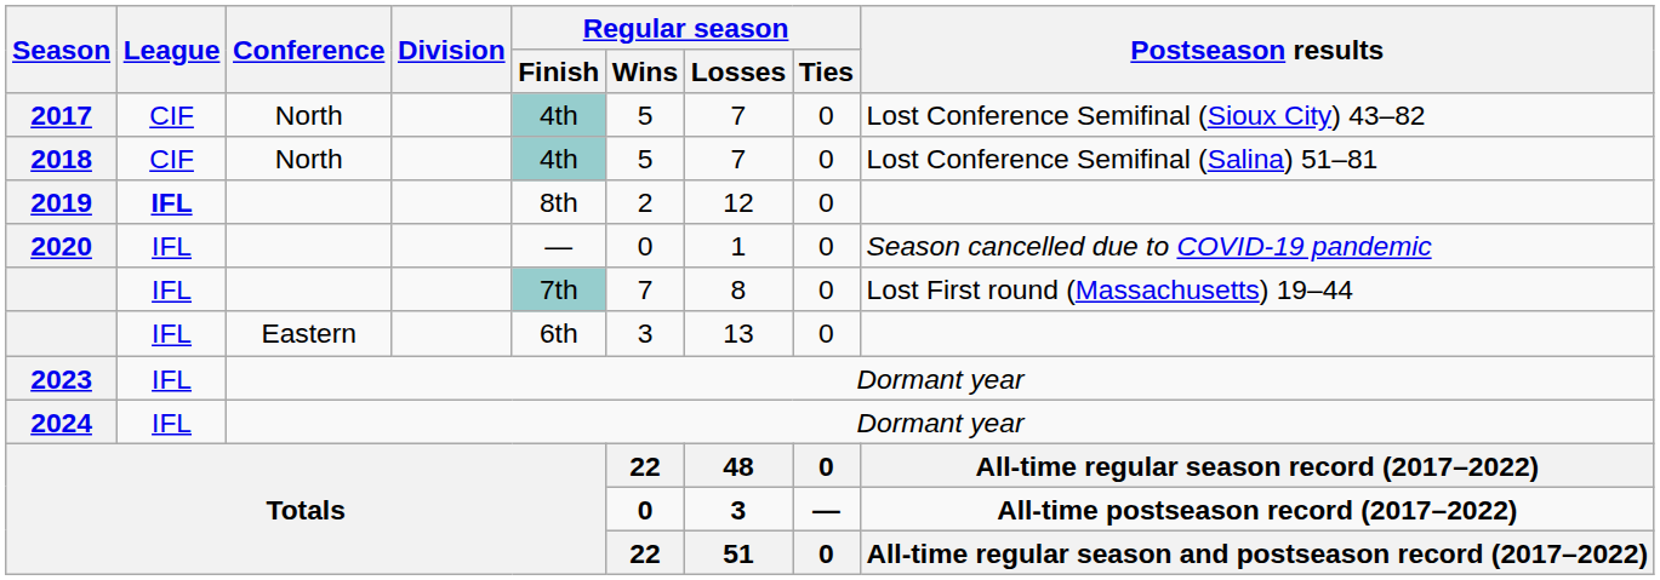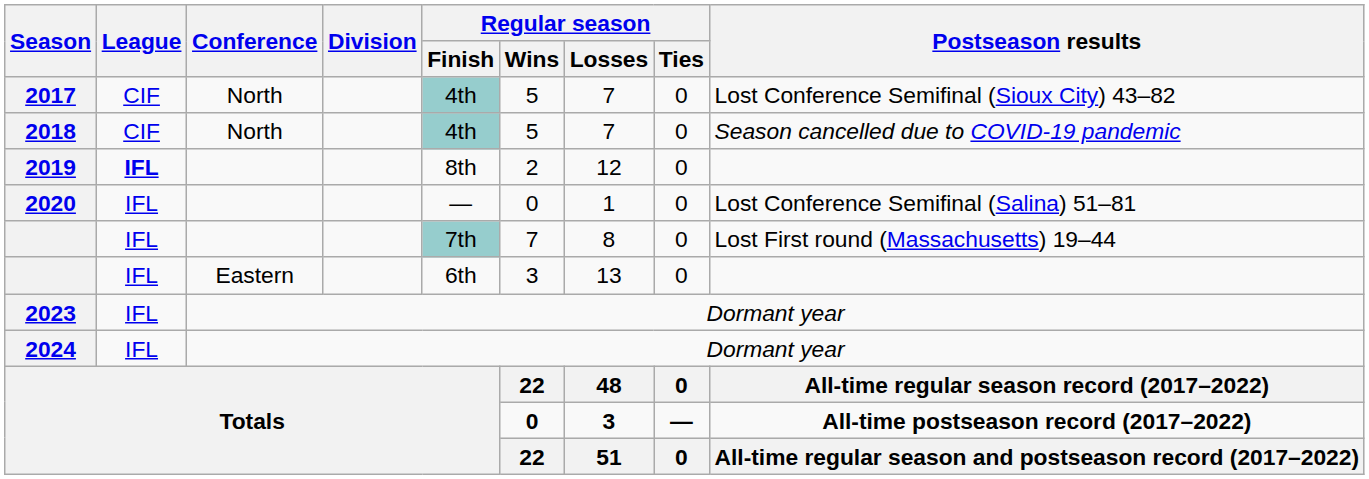 <table class="wikitable" style="text-align:center; font-size: 95%;">
 <tr>
 <th rowspan="2"><a href='#'>Season</a></th>
 <th rowspan="2"><a href='#'>League</a></th>
 <th rowspan="2"><a href='#'>Conference</a></th>
 <th rowspan="2"><a href='#'>Division</a></th>
 <th colspan="4"><a href='#'>Regular season</a></th>
 <th rowspan="2"><a href='#'>Postseason</a> results</th>
 </tr>
 <tr>
 <th>Finish</th>
 <th>Wins</th>
 <th>Losses</th>
 <th>Ties</th>
 </tr>
 <tr>
 <th><a href='#'>2017</a></th>
 <td><a href='#'>CIF</a></td>
 <td>North</td>
 <td></td>
 <td bgcolor=#96cdcd>4th</td>
 <td>5</td>
 <td>7</td>
 <td>0</td>
 <td style="text-align:left">Lost Conference Semifinal (<a href='#'>Sioux City</a>) 43–82</td>
 </tr>
 <tr>
 <th><a href='#'>2018</a></th>
 <td><a href='#'>CIF</a></td>
 <td>North</td>
 <td></td>
 <td bgcolor=#96cdcd>4th</td>
 <td>5</td>
 <td>7</td>
 <td>0</td>
-<td style="text-align:left">Lost Conference Semifinal (<a href='#'>Salina</a>) 51–81</td>
+<td style="text-align:left"><em>Season cancelled due to <a href='#'>COVID-19 pandemic</a></em></td>
 </tr>
 <tr>
 <th><a href='#'>2019</a></th>
 <td><strong><a href='#'>IFL</a></strong></td>
 <td></td>
 <td></td>
 <td>8th</td>
 <td>2</td>
 <td>12</td>
 <td>0</td>
 <td style="text-align:left"></td>
 </tr>
 <tr>
 <th><a href='#'>2020</a></th>
 <td><a href='#'>IFL</a></td>
 <td></td>
 <td></td>
 <td>—</td>
 <td>0</td>
 <td>1</td>
 <td>0</td>
-<td style="text-align:left"><em>Season cancelled due to <a href='#'>COVID-19 pandemic</a></em></td>
+<td style="text-align:left">Lost Conference Semifinal (<a href='#'>Salina</a>) 51–81</td>
 </tr>
 <tr>
 <th></th>
 <td><a href='#'>IFL</a></td>
 <td></td>
 <td></td>
 <td bgcolor=#96cdcd>7th</td>
 <td>7</td>
 <td>8</td>
 <td>0</td>
 <td style="text-align:left">Lost First round (<a href='#'>Massachusetts</a>) 19–44</td>
 </tr>
 <tr>
 <th></th>
 <td><a href='#'>IFL</a></td>
 <td>Eastern</td>
 <td></td>
 <td>6th</td>
 <td>3</td>
 <td>13</td>
 <td>0</td>
 <td></td>
 </tr>
 <tr>
 <th><a href='#'>2023</a></th>
 <td><a href='#'>IFL</a></td>
 <td colspan="7"><em>Dormant year</em></td>
 </tr>
 <tr>
 <th><a href='#'>2024</a></th>
 <td><a href='#'>IFL</a></td>
 <td colspan="7"><em>Dormant year</em></td>
 </tr>
 <tr>
 <th colspan="5" rowspan="5">Totals</th>
 <th>22</th>
 <th>48</th>
 <th>0</th>
 <th>All-time regular season record (2017–2022)</th>
 </tr>
 <tr>
 <td><strong>0</strong></td>
 <td><strong>3</strong></td>
 <td><strong>—</strong></td>
 <td><strong>All-time postseason record (2017–2022)</strong></td>
 </tr>
 <tr>
 <th>22</th>
 <th>51</th>
 <th>0</th>
 <th>All-time regular season and postseason record (2017–2022)</th>
 </tr>
 </table>
